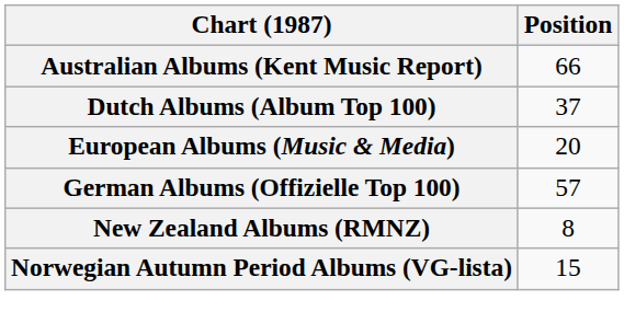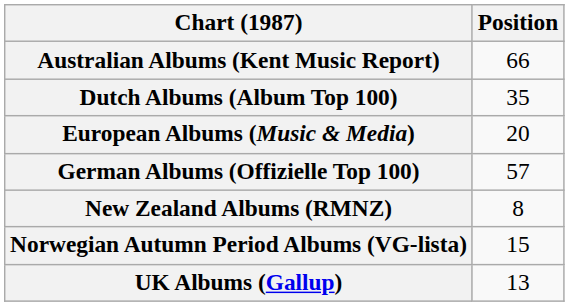 <table class="wikitable sortable plainrowheaders" style="text-align:center">
 <tr>
 <th scope="col">Chart (1987)</th>
 <th scope="col">Position</th>
 </tr>
 <tr>
 <th scope="row">Australian Albums (Kent Music Report)</th>
 <td>66</td>
 </tr>
 <tr>
 <th scope="row">Dutch Albums (Album Top 100)</th>
-<td>37</td>
+<td>35</td>
 </tr>
 <tr>
 <th scope="row">European Albums (<em>Music & Media</em>)</th>
 <td>20</td>
 </tr>
 <tr>
 <th scope="row">German Albums (Offizielle Top 100)</th>
 <td>57</td>
 </tr>
 <tr>
 <th scope="row">New Zealand Albums (RMNZ)</th>
 <td>8</td>
 </tr>
 <tr>
 <th scope="row">Norwegian Autumn Period Albums (VG-lista)</th>
 <td>15</td>
 </tr>
+<tr>
+<th scope="row">UK Albums (<a href='#'>Gallup</a>)</th>
+<td>13</td>
+</tr>
 </table>
